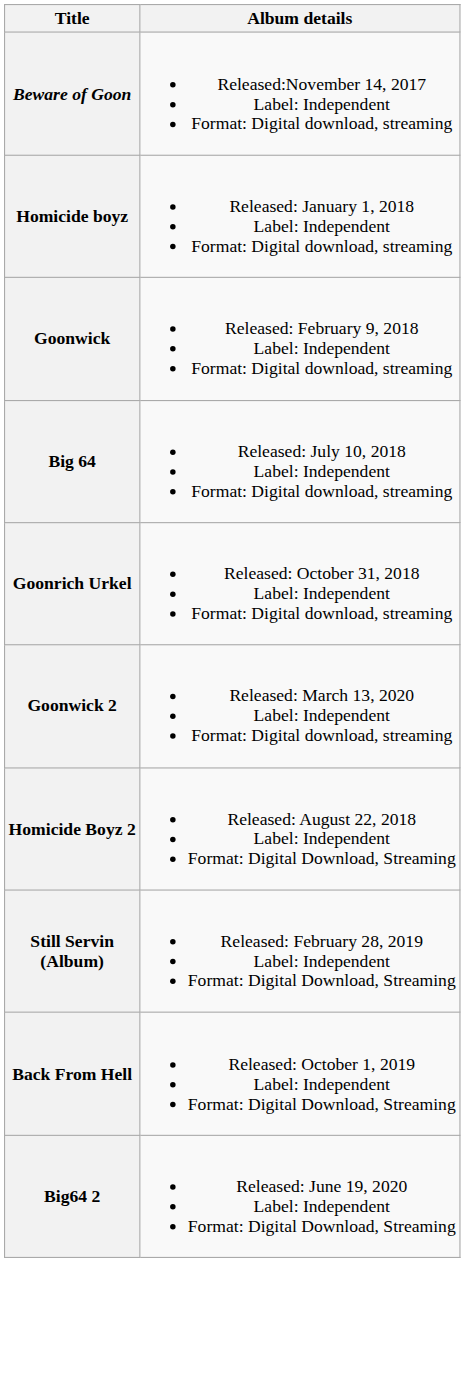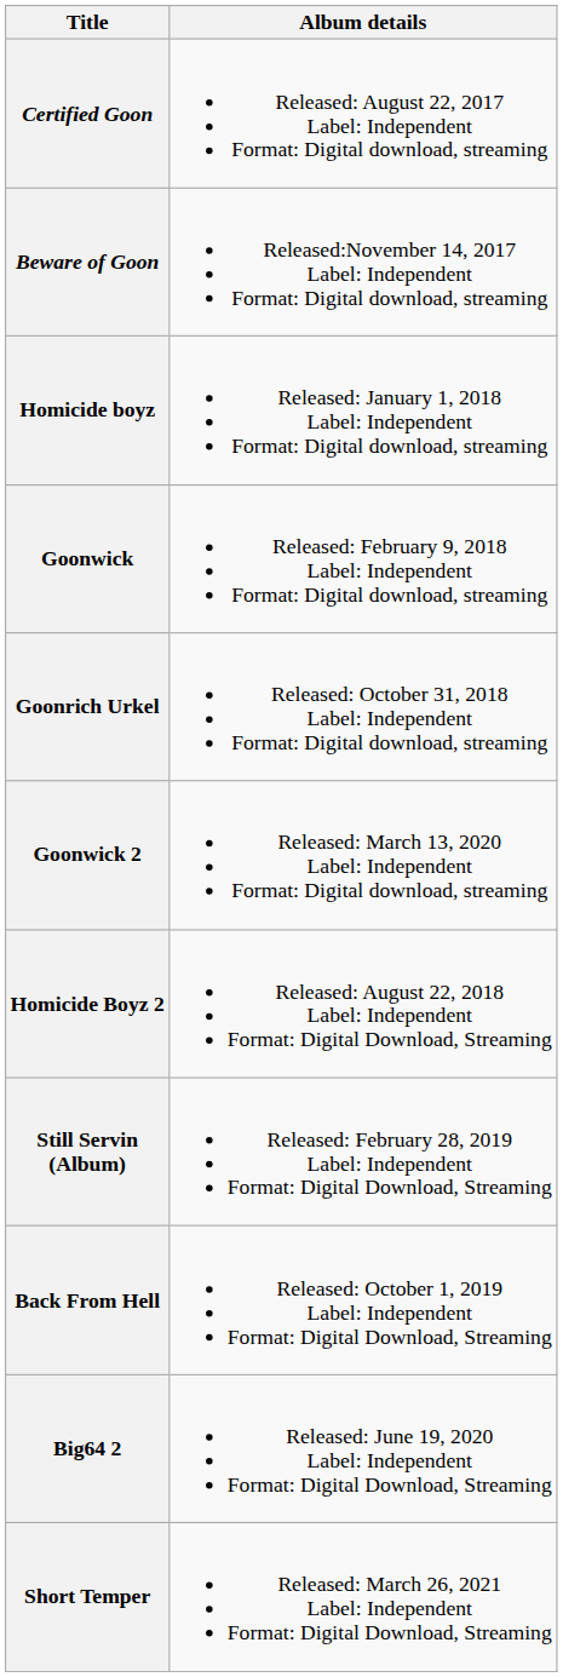 <table class="wikitable plainrowheaders" style="text-align:center;">
 <tr>
 <th>Title</th>
 <th>Album details</th>
+</tr>
+<tr>
+<th scope="row"><strong><em>Certified Goon</em></strong></th>
+<td><br><ul><li>Released: August 22, 2017</li><li>Label: Independent</li><li>Format: Digital download, streaming</li></ul></td>
 </tr>
 <tr>
 <th scope="row"><strong><em>Beware of Goon</em></strong></th>
 <td><br><ul><li>Released:November 14, 2017</li><li>Label: Independent</li><li>Format: Digital download, streaming</li></ul></td>
 </tr>
 <tr>
 <th>Homicide boyz</th>
 <td><br><ul><li>Released: January 1, 2018</li><li>Label: Independent</li><li>Format: Digital download, streaming</li></ul></td>
 </tr>
 <tr>
 <th>Goonwick</th>
 <td><br><ul><li>Released: February 9, 2018</li><li>Label: Independent</li><li>Format: Digital download, streaming</li></ul></td>
-</tr>
-<tr>
-<th>Big 64</th>
-<td><br><ul><li>Released: July 10, 2018</li><li>Label: Independent</li><li>Format: Digital download, streaming</li></ul></td>
 </tr>
 <tr>
 <th>Goonrich Urkel</th>
 <td><br><ul><li>Released: October 31, 2018</li><li>Label: Independent</li><li>Format: Digital download, streaming</li></ul></td>
 </tr>
 <tr>
 <th>Goonwick 2</th>
 <td><br><ul><li>Released: March 13, 2020</li><li>Label: Independent</li><li>Format: Digital download, streaming</li></ul></td>
 </tr>
 <tr>
 <th>Homicide Boyz 2</th>
 <td><br><ul><li>Released: August 22, 2018</li><li>Label: Independent</li><li>Format: Digital Download, Streaming</li></ul></td>
 </tr>
 <tr>
 <th><strong>Still Servin</strong><br>(Album)</th>
 <td><br><ul><li>Released: February 28, 2019</li><li>Label: Independent</li><li>Format: Digital Download, Streaming</li></ul></td>
 </tr>
 <tr>
 <th>Back From Hell</th>
 <td><br><ul><li>Released: October 1, 2019</li><li>Label: Independent</li><li>Format: Digital Download, Streaming</li></ul></td>
 </tr>
 <tr>
 <th>Big64 2</th>
 <td><br><ul><li>Released: June 19, 2020</li><li>Label: Independent</li><li>Format: Digital Download, Streaming</li></ul></td>
 </tr>
+<tr>
+<th>Short Temper</th>
+<td><br><ul><li>Released: March 26, 2021</li><li>Label: Independent</li><li>Format: Digital Download, Streaming</li></ul></td>
+</tr>
 </table>
